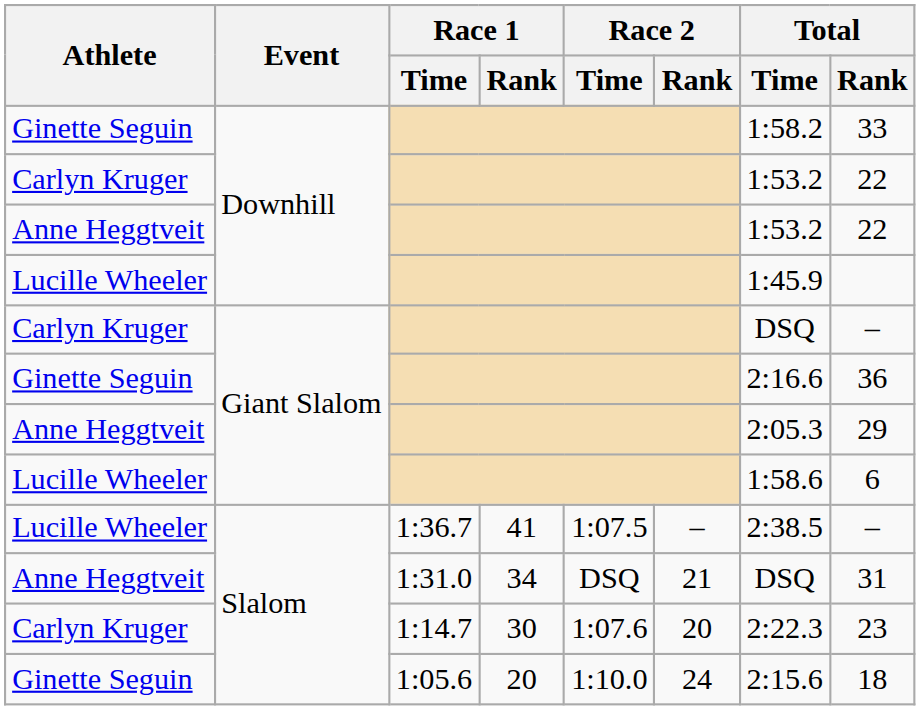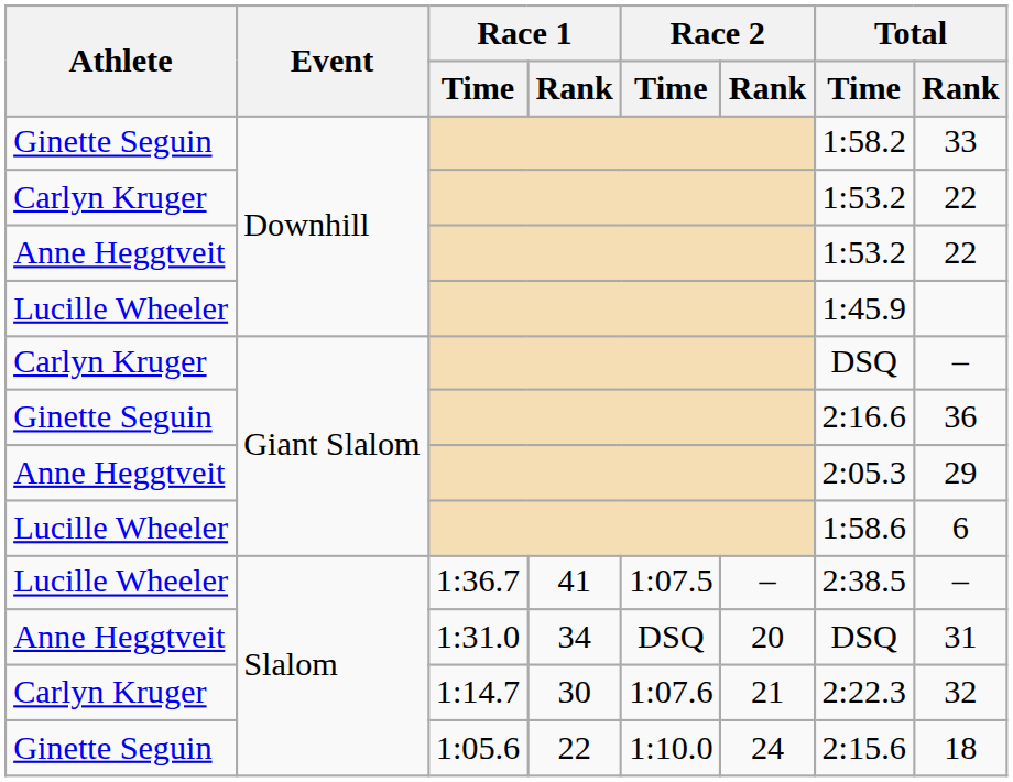 <table class="wikitable" style="font-size:90%">
 <tr>
 <th rowspan="2">Athlete</th>
 <th rowspan="2">Event</th>
 <th colspan="2">Race 1</th>
 <th colspan="2">Race 2</th>
 <th colspan="2">Total</th>
 </tr>
 <tr>
 <th>Time</th>
 <th>Rank</th>
 <th>Time</th>
 <th>Rank</th>
 <th>Time</th>
 <th>Rank</th>
 </tr>
 <tr>
 <td><a href='#'>Ginette Seguin</a></td>
 <td rowspan="4">Downhill</td>
 <td colspan="4" bgcolor="wheat"></td>
 <td align="center">1:58.2</td>
 <td align="center">33</td>
 </tr>
 <tr>
 <td><a href='#'>Carlyn Kruger</a></td>
 <td colspan="4" bgcolor="wheat"></td>
 <td align="center">1:53.2</td>
 <td align="center">22</td>
 </tr>
 <tr>
 <td><a href='#'>Anne Heggtveit</a></td>
 <td colspan="4" bgcolor="wheat"></td>
 <td align="center">1:53.2</td>
 <td align="center">22</td>
 </tr>
 <tr>
 <td><a href='#'>Lucille Wheeler</a></td>
 <td colspan="4" bgcolor="wheat"></td>
 <td align="center">1:45.9</td>
 <td align="center"></td>
 </tr>
 <tr>
 <td><a href='#'>Carlyn Kruger</a></td>
 <td rowspan="4">Giant Slalom</td>
 <td colspan="4" bgcolor="wheat"></td>
 <td align="center">DSQ</td>
 <td align="center">–</td>
 </tr>
 <tr>
 <td><a href='#'>Ginette Seguin</a></td>
 <td colspan="4" bgcolor="wheat"></td>
 <td align="center">2:16.6</td>
 <td align="center">36</td>
 </tr>
 <tr>
 <td><a href='#'>Anne Heggtveit</a></td>
 <td colspan="4" bgcolor="wheat"></td>
 <td align="center">2:05.3</td>
 <td align="center">29</td>
 </tr>
 <tr>
 <td><a href='#'>Lucille Wheeler</a></td>
 <td colspan="4" bgcolor="wheat"></td>
 <td align="center">1:58.6</td>
 <td align="center">6</td>
 </tr>
 <tr>
 <td><a href='#'>Lucille Wheeler</a></td>
 <td rowspan="4">Slalom</td>
 <td align="center">1:36.7</td>
 <td align="center">41</td>
 <td align="center">1:07.5</td>
 <td align="center">–</td>
 <td align="center">2:38.5</td>
 <td align="center">–</td>
 </tr>
 <tr>
 <td><a href='#'>Anne Heggtveit</a></td>
 <td align="center">1:31.0</td>
 <td align="center">34</td>
 <td align="center">DSQ</td>
-<td align="center">21</td>
+<td align="center">20</td>
 <td align="center">DSQ</td>
 <td align="center">31</td>
 </tr>
 <tr>
 <td><a href='#'>Carlyn Kruger</a></td>
 <td align="center">1:14.7</td>
 <td align="center">30</td>
 <td align="center">1:07.6</td>
-<td align="center">20</td>
+<td align="center">21</td>
 <td align="center">2:22.3</td>
-<td align="center">23</td>
+<td align="center">32</td>
 </tr>
 <tr>
 <td><a href='#'>Ginette Seguin</a></td>
 <td align="center">1:05.6</td>
-<td align="center">20</td>
+<td align="center">22</td>
 <td align="center">1:10.0</td>
 <td align="center">24</td>
 <td align="center">2:15.6</td>
 <td align="center">18</td>
 </tr>
 </table>
